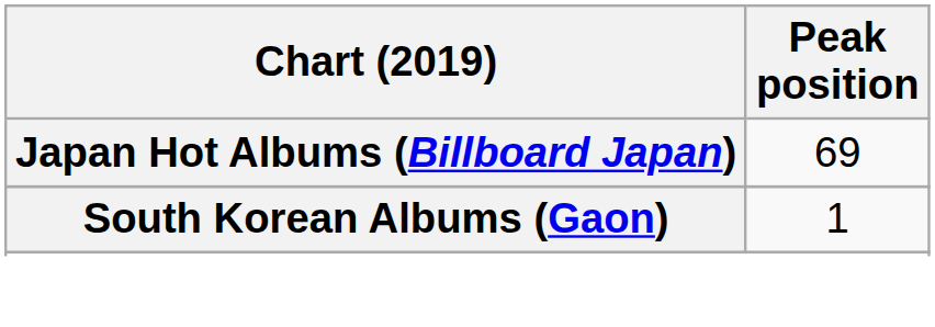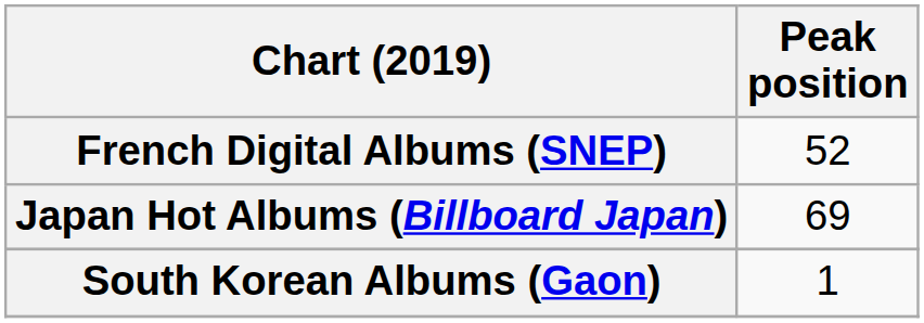 <table class="wikitable sortable plainrowheaders" style="text-align:center">
 <tr>
 <th scope="col">Chart (2019)</th>
 <th scope="col">Peak<br>position</th>
+</tr>
+<tr>
+<th scope="row">French Digital Albums (<a href='#'>SNEP</a>)</th>
+<td>52</td>
 </tr>
 <tr>
 <th scope="row">Japan Hot Albums (<em><a href='#'>Billboard Japan</a></em>)</th>
 <td>69</td>
 </tr>
 <tr>
 </tr>
 <tr>
 <th scope="row">South Korean Albums (<a href='#'>Gaon</a>)</th>
 <td>1</td>
 </tr>
 <tr>
 </tr>
 <tr>
 </tr>
 <tr>
 </tr>
 </table>
